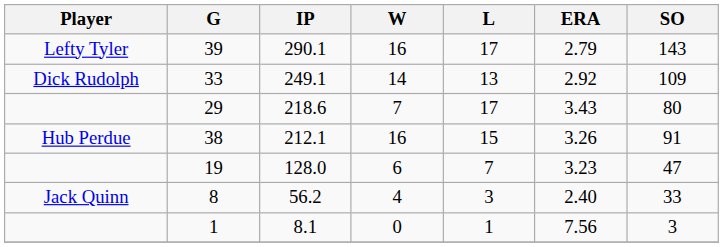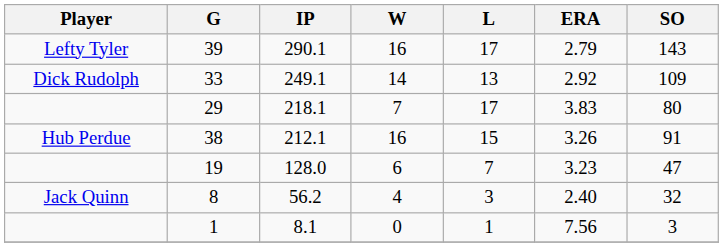 <table class="wikitable sortable">
 <tr>
 <th bgcolor="#DDDDFF" width="16%">Player</th>
 <th bgcolor="#DDDDFF" width="9%">G</th>
 <th bgcolor="#DDDDFF" width="9%">IP</th>
 <th bgcolor="#DDDDFF" width="9%">W</th>
 <th bgcolor="#DDDDFF" width="9%">L</th>
 <th bgcolor="#DDDDFF" width="9%">ERA</th>
 <th bgcolor="#DDDDFF" width="9%">SO</th>
 </tr>
 <tr align="center">
 <td><a href='#'>Lefty Tyler</a></td>
 <td>39</td>
 <td>290.1</td>
 <td>16</td>
 <td>17</td>
 <td>2.79</td>
 <td>143</td>
 </tr>
 <tr align=center>
 <td><a href='#'>Dick Rudolph</a></td>
 <td>33</td>
 <td>249.1</td>
 <td>14</td>
 <td>13</td>
 <td>2.92</td>
 <td>109</td>
 </tr>
 <tr align=center>
 <td></td>
 <td>29</td>
-<td>218.6</td>
+<td>218.1</td>
 <td>7</td>
 <td>17</td>
-<td>3.43</td>
+<td>3.83</td>
 <td>80</td>
 </tr>
 <tr align="center">
 <td><a href='#'>Hub Perdue</a></td>
 <td>38</td>
 <td>212.1</td>
 <td>16</td>
 <td>15</td>
 <td>3.26</td>
 <td>91</td>
 </tr>
 <tr align=center>
 <td></td>
 <td>19</td>
 <td>128.0</td>
 <td>6</td>
 <td>7</td>
 <td>3.23</td>
 <td>47</td>
 </tr>
 <tr align="center">
 <td><a href='#'>Jack Quinn</a></td>
 <td>8</td>
 <td>56.2</td>
 <td>4</td>
 <td>3</td>
 <td>2.40</td>
-<td>33</td>
+<td>32</td>
 </tr>
 <tr align=center>
 <td></td>
 <td>1</td>
 <td>8.1</td>
 <td>0</td>
 <td>1</td>
 <td>7.56</td>
 <td>3</td>
 </tr>
 <tr align="center">
 </tr>
 </table>
